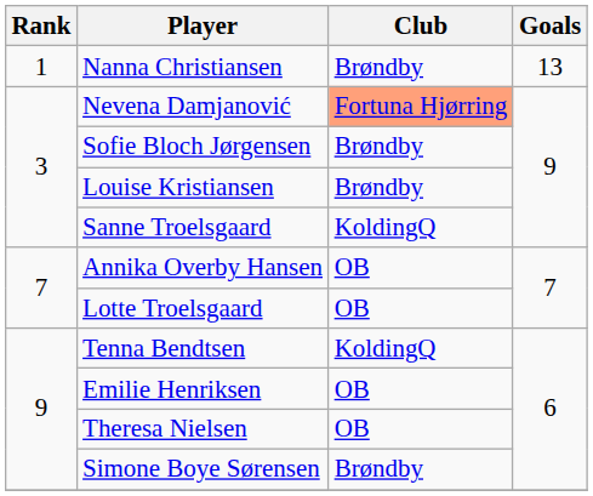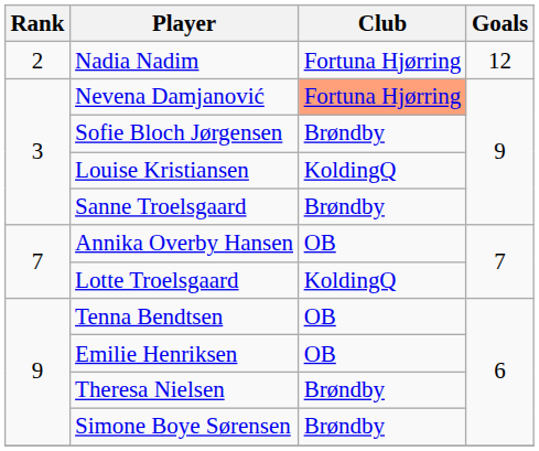 <table class="wikitable" style="text-align:center">
 <tr>
 <th>Rank</th>
 <th>Player</th>
 <th>Club</th>
 <th>Goals</th>
 </tr>
 <tr>
-<td>1</td>
-<td align="left"> <a href='#'>Nanna Christiansen</a></td>
-<td align="left"><a href='#'>Brøndby</a></td>
-<td>13</td>
+<td>2</td>
+<td align="left"> <a href='#'>Nadia Nadim</a></td>
+<td align="left"><a href='#'>Fortuna Hjørring</a></td>
+<td>12</td>
 </tr>
 <tr>
 <td rowspan=4>3</td>
 <td align="left"> <a href='#'>Nevena Damjanović</a></td>
 <td align="left" style="background: lightsalmon;"><a href='#'>Fortuna Hjørring</a></td>
 <td rowspan=4>9</td>
 </tr>
 <tr>
 <td align="left"> <a href='#'>Sofie Bloch Jørgensen</a></td>
 <td align="left"><a href='#'>Brøndby</a></td>
 </tr>
 <tr>
 <td align="left"> <a href='#'>Louise Kristiansen</a></td>
-<td align="left"><a href='#'>Brøndby</a></td>
+<td align="left"><a href='#'>KoldingQ</a></td>
 </tr>
 <tr>
 <td align="left"> <a href='#'>Sanne Troelsgaard</a></td>
-<td align="left"><a href='#'>KoldingQ</a></td>
+<td align="left"><a href='#'>Brøndby</a></td>
 </tr>
 <tr>
 <td rowspan=2>7</td>
 <td align="left"> <a href='#'>Annika Overby Hansen</a></td>
 <td align="left"><a href='#'>OB</a></td>
 <td rowspan=2>7</td>
 </tr>
 <tr>
 <td align="left"> <a href='#'>Lotte Troelsgaard</a></td>
-<td align="left"><a href='#'>OB</a></td>
+<td align="left"><a href='#'>KoldingQ</a></td>
 </tr>
 <tr>
 <td rowspan=4>9</td>
 <td align="left"> <a href='#'>Tenna Bendtsen</a></td>
-<td align="left"><a href='#'>KoldingQ</a></td>
+<td align="left"><a href='#'>OB</a></td>
 <td rowspan=4>6</td>
 </tr>
 <tr>
 <td align="left"> <a href='#'>Emilie Henriksen</a></td>
 <td align="left"><a href='#'>OB</a></td>
 </tr>
 <tr>
 <td align="left"> <a href='#'>Theresa Nielsen</a></td>
-<td align="left"><a href='#'>OB</a></td>
+<td align="left"><a href='#'>Brøndby</a></td>
 </tr>
 <tr>
 <td align="left"> <a href='#'>Simone Boye Sørensen</a></td>
 <td align="left"><a href='#'>Brøndby</a></td>
 </tr>
 <tr>
 </tr>
 </table>
